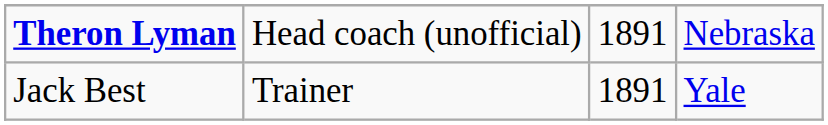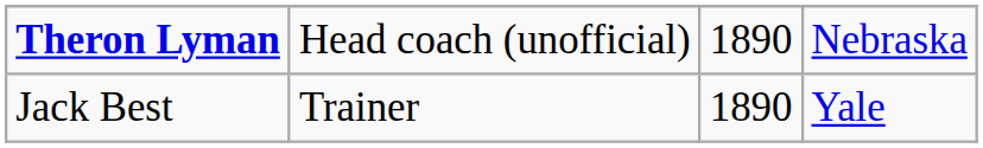 <table class="wikitable" style="font-size: 95%">
 <tr>
 </tr>
 <tr>
 <td><strong><a href='#'>Theron Lyman</a></strong></td>
 <td>Head coach (unofficial)</td>
-<td>1891</td>
+<td>1890</td>
 <td><a href='#'>Nebraska</a></td>
 </tr>
 <tr>
 <td>Jack Best</td>
 <td>Trainer</td>
-<td>1891</td>
+<td>1890</td>
 <td><a href='#'>Yale</a></td>
 </tr>
 </table>
